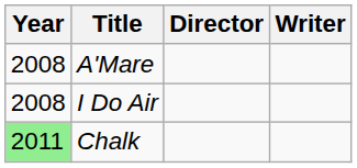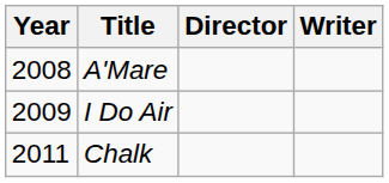 <table class="wikitable">
 <tr>
 <th>Year</th>
 <th>Title</th>
 <th>Director</th>
 <th>Writer</th>
 </tr>
 <tr>
 <td>2008</td>
 <td><em>A'Mare</em></td>
 <td></td>
 <td></td>
 </tr>
 <tr>
-<td>2008</td>
+<td>2009</td>
 <td><em>I Do Air</em></td>
 <td></td>
 <td></td>
 </tr>
 <tr>
-<td style="background: lightgreen;">2011</td>
+<td>2011</td>
 <td><em>Chalk</em></td>
 <td></td>
 <td></td>
 </tr>
 </table>
